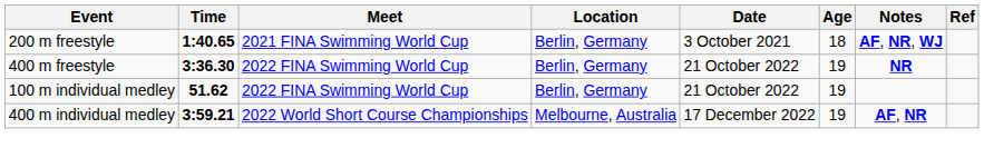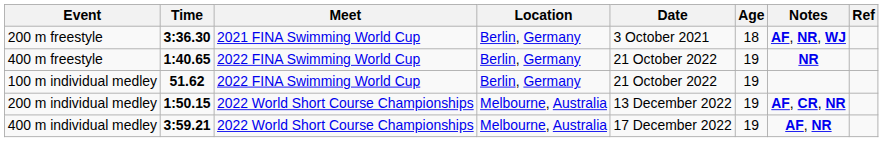 <table class="wikitable">
 <tr>
 <th>Event</th>
 <th>Time</th>
 <th>Meet</th>
 <th>Location</th>
 <th>Date</th>
 <th>Age</th>
 <th>Notes</th>
 <th>Ref</th>
 </tr>
 <tr>
 <td>200 m freestyle</td>
-<td style="text-align:center;"><strong>1:40.65</strong></td>
+<td style="text-align:center;"><strong>3:36.30</strong></td>
 <td><a href='#'>2021 FINA Swimming World Cup</a></td>
 <td><a href='#'>Berlin</a>, <a href='#'>Germany</a></td>
 <td>3 October 2021</td>
 <td style="text-align:center;">18</td>
 <td style="text-align:center;"><strong><a href='#'>AF</a></strong>, <strong><a href='#'>NR</a></strong>, <strong><a href='#'>WJ</a></strong></td>
 <td style="text-align:center;"></td>
 </tr>
 <tr>
 <td>400 m freestyle</td>
-<td style="text-align:center;"><strong>3:36.30</strong></td>
+<td style="text-align:center;"><strong>1:40.65</strong></td>
 <td><a href='#'>2022 FINA Swimming World Cup</a></td>
 <td><a href='#'>Berlin</a>, <a href='#'>Germany</a></td>
 <td>21 October 2022</td>
 <td style="text-align:center;">19</td>
 <td style="text-align:center;"><strong><a href='#'>NR</a></strong></td>
 <td style="text-align:center;"></td>
 </tr>
 <tr>
 <td>100 m individual medley</td>
 <td style="text-align:center;"><strong>51.62</strong></td>
 <td><a href='#'>2022 FINA Swimming World Cup</a></td>
 <td><a href='#'>Berlin</a>, <a href='#'>Germany</a></td>
 <td>21 October 2022</td>
 <td style="text-align:center;">19</td>
 <td style="text-align:center;"></td>
 <td style="text-align:center;"></td>
 </tr>
 <tr>
+<td>200 m individual medley</td>
+<td style="text-align:center;"><strong>1:50.15</strong></td>
+<td><a href='#'>2022 World Short Course Championships</a></td>
+<td><a href='#'>Melbourne</a>, <a href='#'>Australia</a></td>
+<td>13 December 2022</td>
+<td style="text-align:center;">19</td>
+<td style="text-align:center;"><strong><a href='#'>AF</a></strong>, <strong><a href='#'>CR</a></strong>, <strong><a href='#'>NR</a></strong></td>
+<td style="text-align:center;"></td>
+</tr>
+<tr>
 <td>400 m individual medley</td>
 <td style="text-align:center;"><strong>3:59.21</strong></td>
 <td><a href='#'>2022 World Short Course Championships</a></td>
 <td><a href='#'>Melbourne</a>, <a href='#'>Australia</a></td>
 <td>17 December 2022</td>
 <td style="text-align:center;">19</td>
 <td style="text-align:center;"><strong><a href='#'>AF</a></strong>, <strong><a href='#'>NR</a></strong></td>
 <td style="text-align:center;"></td>
 </tr>
 </table>
